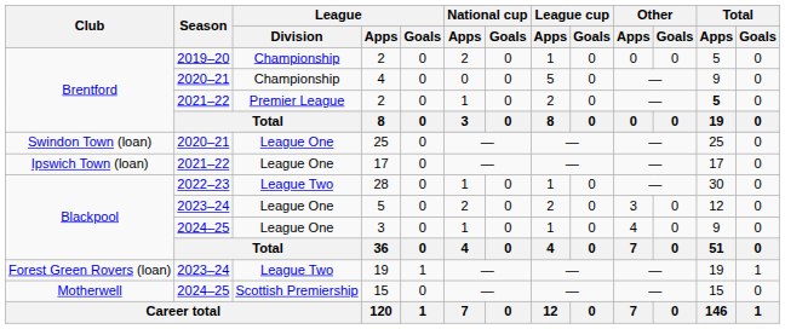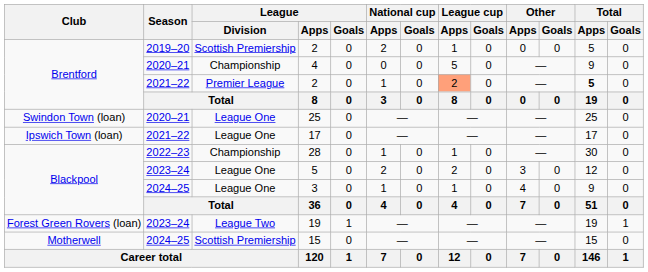 <table class="wikitable" style="text-align:center">
 <tr>
 <th rowspan="2">Club</th>
 <th rowspan="2">Season</th>
 <th colspan="3">League</th>
 <th colspan="2">National cup</th>
 <th colspan="2">League cup</th>
 <th colspan="2">Other</th>
 <th colspan="2">Total</th>
 </tr>
 <tr>
 <th>Division</th>
 <th>Apps</th>
 <th>Goals</th>
 <th>Apps</th>
 <th>Goals</th>
 <th>Apps</th>
 <th>Goals</th>
 <th>Apps</th>
 <th>Goals</th>
 <th>Apps</th>
 <th>Goals</th>
 </tr>
 <tr>
 <td rowspan="4"><a href='#'>Brentford</a></td>
 <td><a href='#'>2019–20</a></td>
-<td><a href='#'>Championship</a></td>
+<td><a href='#'>Scottish Premiership</a></td>
 <td>2</td>
 <td>0</td>
 <td>2</td>
 <td>0</td>
 <td>1</td>
 <td>0</td>
 <td>0</td>
 <td>0</td>
 <td>5</td>
 <td>0</td>
 </tr>
 <tr>
 <td><a href='#'>2020–21</a></td>
 <td>Championship</td>
 <td>4</td>
 <td>0</td>
 <td>0</td>
 <td>0</td>
 <td>5</td>
 <td>0</td>
 <td colspan="2">—</td>
 <td>9</td>
 <td>0</td>
 </tr>
 <tr>
 <td><a href='#'>2021–22</a></td>
 <td><a href='#'>Premier League</a></td>
 <td>2</td>
 <td>0</td>
 <td>1</td>
 <td>0</td>
-<td>2</td>
+<td style="background: lightsalmon;">2</td>
 <td>0</td>
 <td colspan="2">—</td>
 <td><strong>5</strong></td>
 <td>0</td>
 </tr>
 <tr>
 <th colspan="2">Total</th>
 <th>8</th>
 <th>0</th>
 <th>3</th>
 <th>0</th>
 <th>8</th>
 <th>0</th>
 <th>0</th>
 <th>0</th>
 <th>19</th>
 <th>0</th>
 </tr>
 <tr>
 <td><a href='#'>Swindon Town</a> (loan)</td>
 <td><a href='#'>2020–21</a></td>
 <td><a href='#'>League One</a></td>
 <td>25</td>
 <td>0</td>
 <td colspan="2">—</td>
 <td colspan="2">—</td>
 <td colspan="2">—</td>
 <td>25</td>
 <td>0</td>
 </tr>
 <tr>
 <td><a href='#'>Ipswich Town</a> (loan)</td>
 <td><a href='#'>2021–22</a></td>
 <td>League One</td>
 <td>17</td>
 <td>0</td>
 <td colspan="2">—</td>
 <td colspan="2">—</td>
 <td colspan="2">—</td>
 <td>17</td>
 <td>0</td>
 </tr>
 <tr>
 <td rowspan="4"><a href='#'>Blackpool</a></td>
 <td><a href='#'>2022–23</a></td>
-<td><a href='#'>League Two</a></td>
+<td>Championship</td>
 <td>28</td>
 <td>0</td>
 <td>1</td>
 <td>0</td>
 <td>1</td>
 <td>0</td>
 <td colspan="2">—</td>
 <td>30</td>
 <td>0</td>
 </tr>
 <tr>
 <td><a href='#'>2023–24</a></td>
 <td>League One</td>
 <td>5</td>
 <td>0</td>
 <td>2</td>
 <td>0</td>
 <td>2</td>
 <td>0</td>
 <td>3</td>
 <td>0</td>
 <td>12</td>
 <td>0</td>
 </tr>
 <tr>
 <td><a href='#'>2024–25</a></td>
 <td>League One</td>
 <td>3</td>
 <td>0</td>
 <td>1</td>
 <td>0</td>
 <td>1</td>
 <td>0</td>
 <td>4</td>
 <td>0</td>
 <td>9</td>
 <td>0</td>
 </tr>
 <tr>
 <th colspan="2">Total</th>
 <th>36</th>
 <th>0</th>
 <th>4</th>
 <th>0</th>
 <th>4</th>
 <th>0</th>
 <th>7</th>
 <th>0</th>
 <th>51</th>
 <th>0</th>
 </tr>
 <tr>
 <td><a href='#'>Forest Green Rovers</a> (loan)</td>
 <td><a href='#'>2023–24</a></td>
 <td><a href='#'>League Two</a></td>
 <td>19</td>
 <td>1</td>
 <td colspan="2">—</td>
 <td colspan="2">—</td>
 <td colspan="2">—</td>
 <td>19</td>
 <td>1</td>
 </tr>
 <tr>
 <td><a href='#'>Motherwell</a></td>
 <td><a href='#'>2024–25</a></td>
 <td><a href='#'>Scottish Premiership</a></td>
 <td>15</td>
 <td>0</td>
 <td colspan="2">—</td>
 <td colspan="2">—</td>
 <td colspan="2">—</td>
 <td>15</td>
 <td>0</td>
 </tr>
 <tr>
 <th colspan="3">Career total</th>
 <th>120</th>
 <th>1</th>
 <th>7</th>
 <th>0</th>
 <th>12</th>
 <th>0</th>
 <th>7</th>
 <th>0</th>
 <th>146</th>
 <th>1</th>
 </tr>
 </table>
